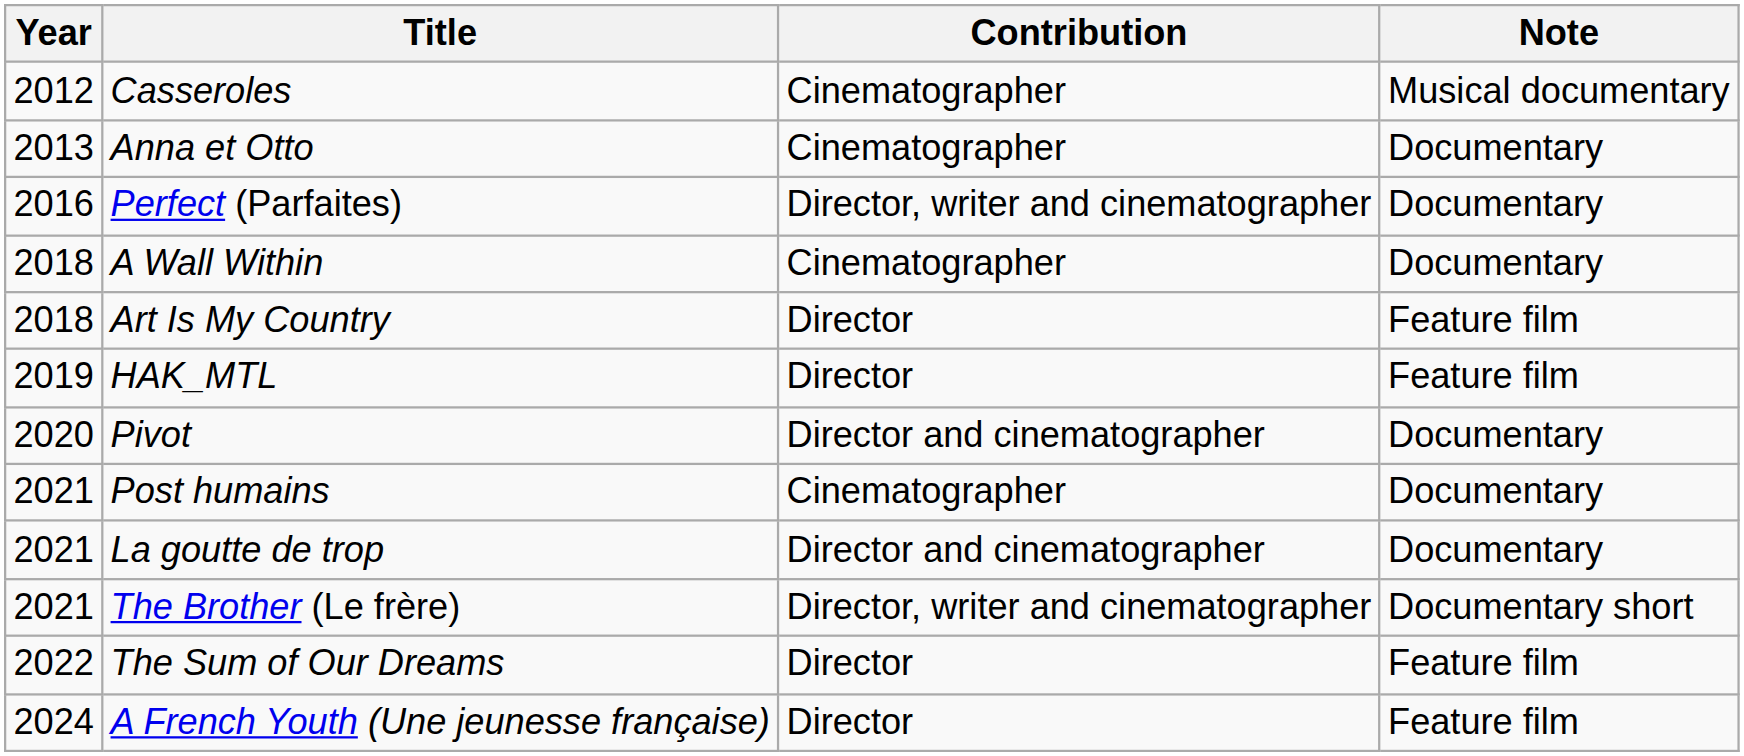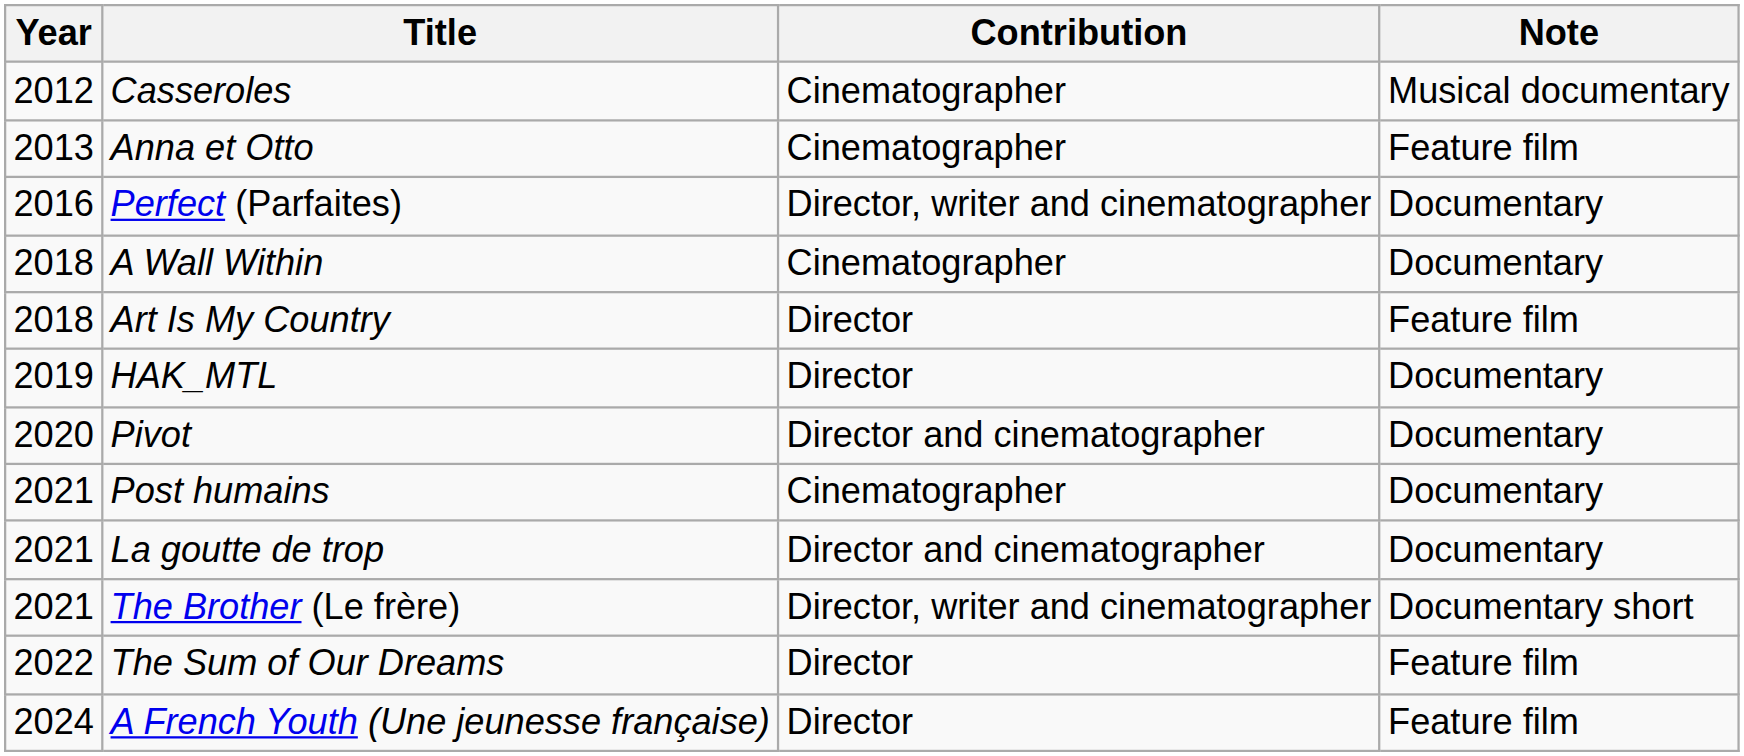 <table class="wikitable sortable">
 <tr>
 <th>Year</th>
 <th>Title</th>
 <th>Contribution</th>
 <th>Note</th>
 </tr>
 <tr>
 <td>2012</td>
 <td><em>Casseroles</em></td>
 <td>Cinematographer</td>
 <td>Musical documentary</td>
 </tr>
 <tr>
 <td>2013</td>
 <td><em>Anna et Otto</em></td>
 <td>Cinematographer</td>
-<td>Documentary</td>
+<td>Feature film</td>
 </tr>
 <tr>
 <td>2016</td>
 <td><em><a href='#'>Perfect</a></em> (Parfaites)</td>
 <td>Director, writer and cinematographer</td>
 <td>Documentary</td>
 </tr>
 <tr>
 <td>2018</td>
 <td><em>A Wall Within</em></td>
 <td>Cinematographer</td>
 <td>Documentary</td>
 </tr>
 <tr>
 <td>2018</td>
 <td><em>Art Is My Country</em></td>
 <td>Director</td>
 <td>Feature film</td>
 </tr>
 <tr>
 <td>2019</td>
 <td><em>HAK_MTL</em></td>
 <td>Director</td>
-<td>Feature film</td>
+<td>Documentary</td>
 </tr>
 <tr>
 <td>2020</td>
 <td><em>Pivot</em></td>
 <td>Director and cinematographer</td>
 <td>Documentary</td>
 </tr>
 <tr>
 <td>2021</td>
 <td><em>Post humains</em></td>
 <td>Cinematographer</td>
 <td>Documentary</td>
 </tr>
 <tr>
 <td>2021</td>
 <td><em>La goutte de trop</em></td>
 <td>Director and cinematographer</td>
 <td>Documentary</td>
 </tr>
 <tr>
 <td>2021</td>
 <td><em><a href='#'>The Brother</a></em> (Le frère)</td>
 <td>Director, writer and cinematographer</td>
 <td>Documentary short</td>
 </tr>
 <tr>
 <td>2022</td>
 <td><em>The Sum of Our Dreams</em></td>
 <td>Director</td>
 <td>Feature film</td>
 </tr>
 <tr>
 <td>2024</td>
 <td><em><a href='#'>A French Youth</a>  (Une jeunesse française)</em></td>
 <td>Director</td>
 <td>Feature film</td>
 </tr>
 </table>
